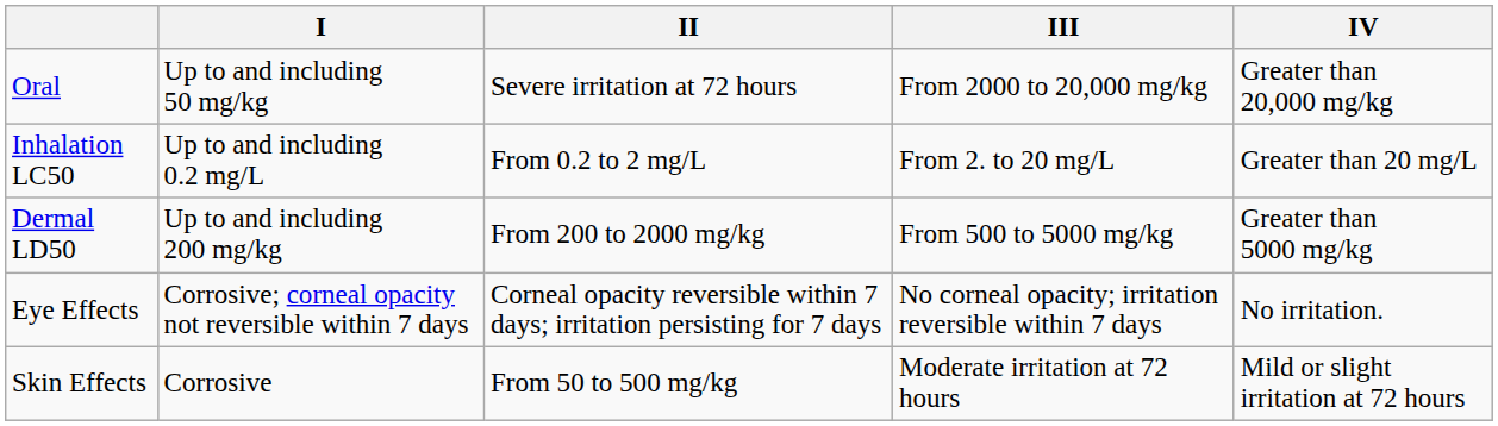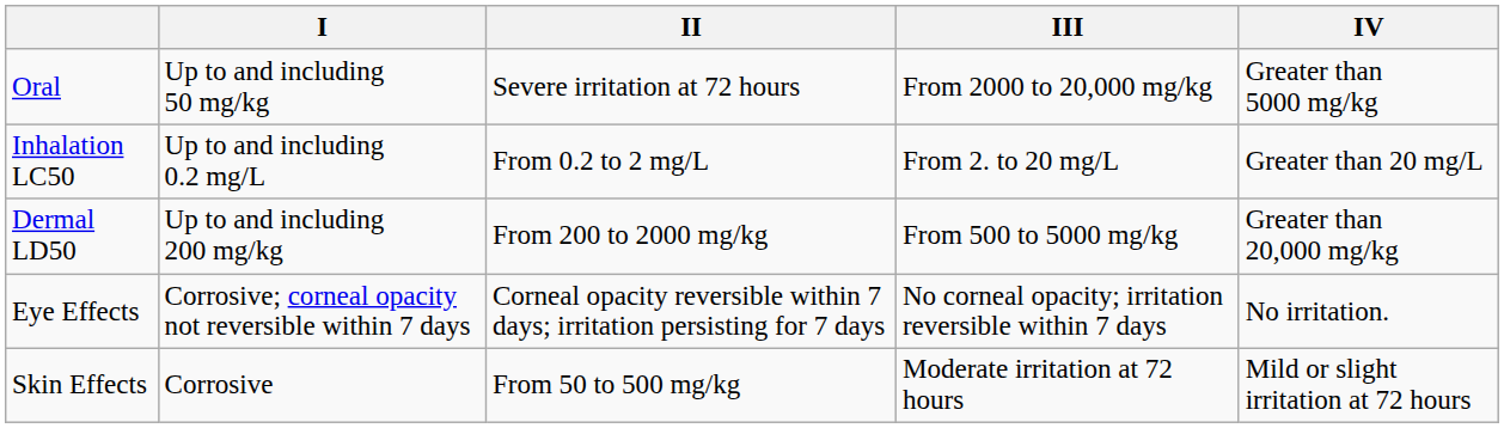 <table class="wikitable">
 <tr>
 <th></th>
 <th>I</th>
 <th>II</th>
 <th>III</th>
 <th>IV</th>
 </tr>
 <tr>
 <td><a href='#'>Oral</a> </td>
 <td>Up to and including 50 mg/kg</td>
 <td>Severe irritation at 72 hours</td>
 <td>From 2000 to 20,000 mg/kg</td>
-<td>Greater than 20,000 mg/kg</td>
+<td>Greater than 5000 mg/kg</td>
 </tr>
 <tr>
 <td><a href='#'>Inhalation</a> LC50</td>
 <td>Up to and including 0.2 mg/L</td>
 <td>From 0.2 to 2 mg/L</td>
 <td>From 2. to 20 mg/L</td>
 <td>Greater than 20 mg/L</td>
 </tr>
 <tr>
 <td><a href='#'>Dermal</a> LD50</td>
 <td>Up to and including 200 mg/kg</td>
 <td>From 200 to 2000 mg/kg</td>
 <td>From 500 to 5000 mg/kg</td>
-<td>Greater than 5000 mg/kg</td>
+<td>Greater than 20,000 mg/kg</td>
 </tr>
 <tr>
 <td>Eye Effects</td>
 <td>Corrosive; <a href='#'>corneal  opacity</a> not reversible within 7 days</td>
 <td>Corneal opacity reversible within 7 days; irritation persisting for 7 days</td>
 <td>No corneal opacity; irritation reversible within 7 days</td>
 <td>No irritation.</td>
 </tr>
 <tr>
 <td>Skin Effects</td>
 <td>Corrosive</td>
 <td>From 50 to 500 mg/kg</td>
 <td>Moderate irritation at 72 hours</td>
 <td>Mild or slight irritation at 72 hours</td>
 </tr>
 </table>
